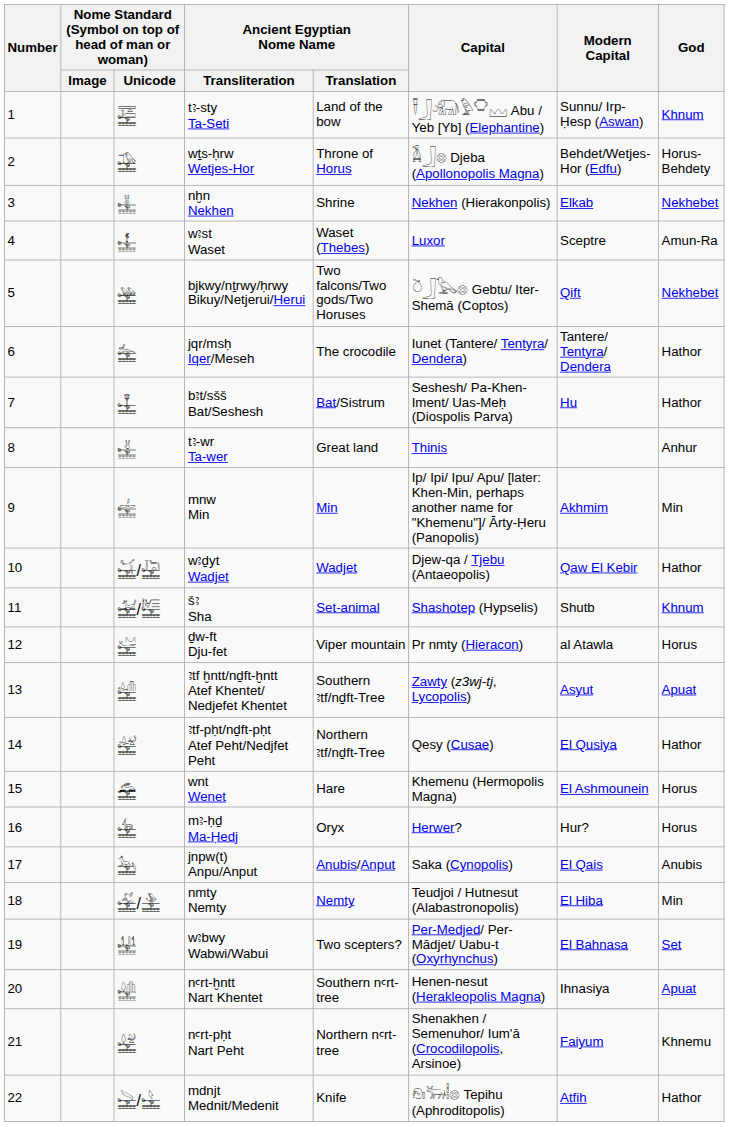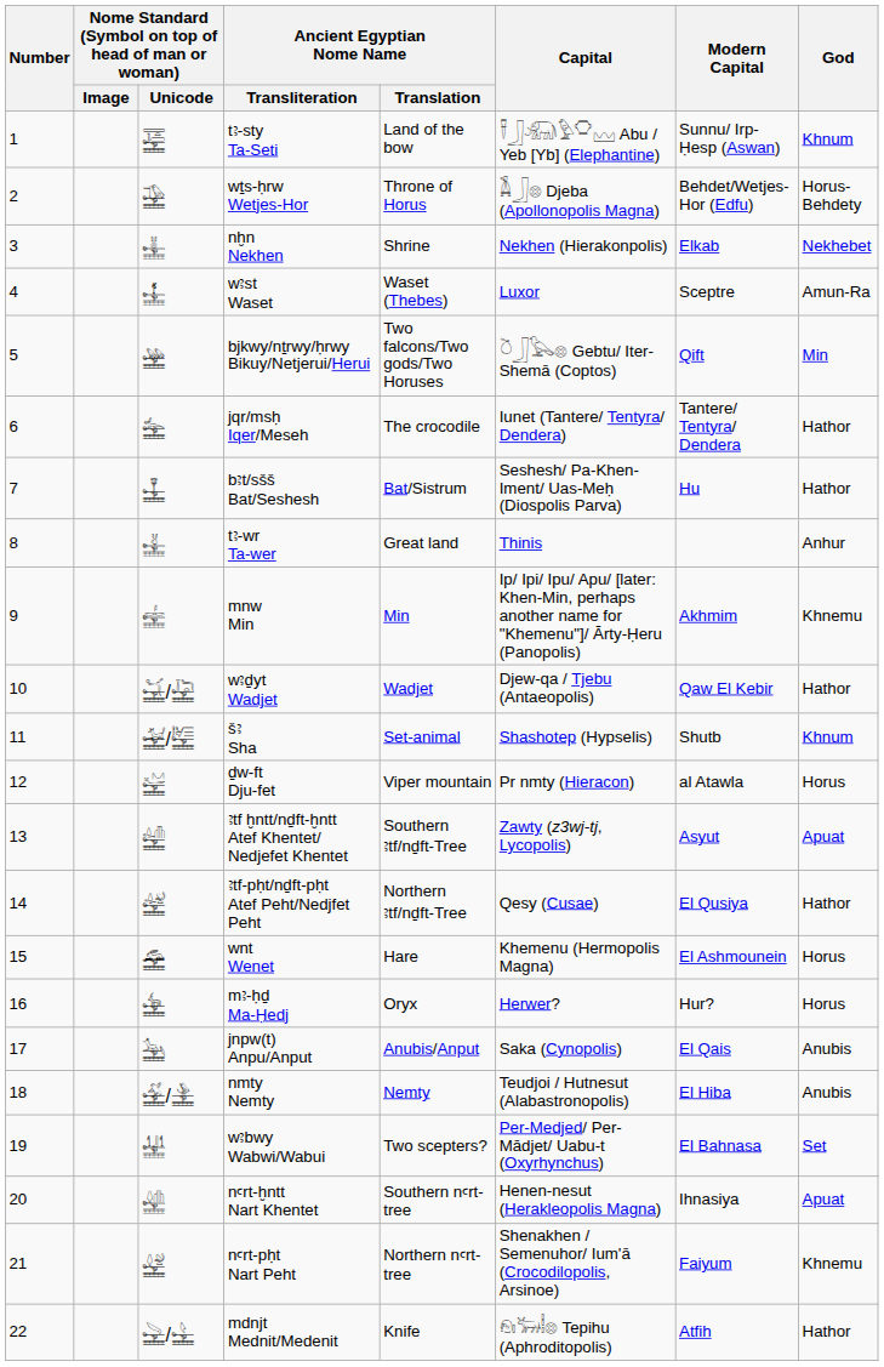 <table class="wikitable">
 <tr>
 <th rowspan="2">Number</th>
 <th colspan="2">Nome Standard (Symbol on top of head of man or woman)</th>
 <th colspan="2">Ancient Egyptian<br>Nome Name</th>
 <th rowspan="2">Capital</th>
 <th rowspan="2">Modern Capital</th>
 <th rowspan="2">God</th>
 </tr>
 <tr>
 <th>Image</th>
 <th>Unicode</th>
 <th>Transliteration</th>
 <th>Translation</th>
 </tr>
 <tr>
 <td>1</td>
 <td></td>
 <td><big>𓈶</big></td>
 <td>tꜣ-sty<br><a href='#'>Ta-Seti</a></td>
 <td>Land of the bow</td>
 <td><big>𓍋𓃀𓃰𓅱𓎶𓈊</big> Abu / Yeb [Yb] (<a href='#'>Elephantine</a>)</td>
 <td>Sunnu/ Irp-Ḥesp (<a href='#'>Aswan</a>)</td>
 <td><a href='#'>Khnum</a></td>
 </tr>
 <tr>
 <td>2</td>
 <td></td>
 <td><big>𓈷</big></td>
 <td>wṯs-ḥrw<br><a href='#'>Wetjes-Hor</a></td>
 <td>Throne of <a href='#'>Horus</a></td>
 <td><big>𓌥𓃀𓊖</big> Djeba (<a href='#'>Apollonopolis Magna</a>)</td>
 <td>Behdet/Wetjes-Hor (<a href='#'>Edfu</a>)</td>
 <td>Horus-Behdety</td>
 </tr>
 <tr>
 <td>3</td>
 <td></td>
 <td><big>𓈸</big></td>
 <td>nḫn<br><a href='#'>Nekhen</a></td>
 <td>Shrine</td>
 <td><a href='#'>Nekhen</a> (Hierakonpolis)</td>
 <td><a href='#'>Elkab</a></td>
 <td><a href='#'>Nekhebet</a></td>
 </tr>
 <tr>
 <td>4</td>
 <td></td>
 <td><big>𓈹</big></td>
 <td>wꜣst<br>Waset</td>
 <td>Waset (<a href='#'>Thebes</a>)</td>
 <td><a href='#'>Luxor</a></td>
 <td>Sceptre</td>
 <td>Amun-Ra</td>
 </tr>
 <tr>
 <td>5</td>
 <td></td>
 <td><big>𓈺</big></td>
 <td>bjkwy/nṯrwy/ḥrwy<br>Bikuy/Netjerui/<a href='#'>Herui</a></td>
 <td>Two falcons/Two gods/Two Horuses</td>
 <td><big>𓎤𓃀𓅂𓊖</big> Gebtu/ Iter-Shemā (Coptos)</td>
 <td><a href='#'>Qift</a></td>
-<td><a href='#'>Nekhebet</a></td>
+<td><a href='#'>Min</a></td>
 </tr>
 <tr>
 <td>6</td>
 <td><br></td>
 <td><big>𓈻</big></td>
 <td>jqr/msḥ<br><a href='#'>Iqer</a>/Meseh</td>
 <td>The crocodile</td>
 <td>Iunet (Tantere/ <a href='#'>Tentyra</a>/ <a href='#'>Dendera</a>)</td>
 <td>Tantere/ <a href='#'>Tentyra</a>/ <a href='#'>Dendera</a></td>
 <td>Hathor</td>
 </tr>
 <tr>
 <td>7</td>
 <td></td>
 <td><big>𓈼</big></td>
 <td>bꜣt/sšš<br>Bat/Seshesh</td>
 <td><a href='#'>Bat</a>/Sistrum</td>
 <td>Seshesh/ Pa-Khen-Iment/ Uas-Meḥ (Diospolis Parva)</td>
 <td><a href='#'>Hu</a></td>
 <td>Hathor</td>
 </tr>
 <tr>
 <td>8</td>
 <td></td>
 <td><big>𓈽</big></td>
 <td>tꜣ-wr<br><a href='#'>Ta-wer</a></td>
 <td>Great land</td>
 <td><a href='#'>Thinis</a></td>
 <td></td>
 <td>Anhur</td>
 </tr>
 <tr>
 <td>9</td>
 <td></td>
 <td><big>𓈾</big></td>
 <td>mnw<br>Min</td>
 <td><a href='#'>Min</a></td>
 <td>Ip/ Ipi/ Ipu/ Apu/ [later: Khen-Min, perhaps another name for "Khemenu"]/ Ārty-Ḥeru (Panopolis)</td>
 <td><a href='#'>Akhmim</a></td>
-<td>Min</td>
+<td>Khnemu</td>
 </tr>
 <tr>
 <td>10</td>
 <td></td>
 <td><big>𓈿/𓉀</big></td>
 <td>wꜣḏyt<br><a href='#'>Wadjet</a></td>
 <td><a href='#'>Wadjet</a></td>
 <td>Djew-qa / <a href='#'>Tjebu</a> (Antaeopolis)</td>
 <td><a href='#'>Qaw El Kebir</a></td>
 <td>Hathor</td>
 </tr>
 <tr>
 <td>11</td>
 <td><br></td>
 <td><big>𓉁/𓉂</big></td>
 <td>šꜣ<br>Sha</td>
 <td><a href='#'>Set-animal</a></td>
 <td><a href='#'>Shashotep</a> (Hypselis)</td>
 <td>Shutb</td>
 <td><a href='#'>Khnum</a></td>
 </tr>
 <tr>
 <td>12</td>
 <td></td>
 <td><big>𓉃</big></td>
 <td>ḏw-ft<br>Dju-fet</td>
 <td>Viper mountain</td>
 <td>Pr nmty (<a href='#'>Hieracon</a>)</td>
 <td>al Atawla</td>
 <td>Horus</td>
 </tr>
 <tr>
 <td>13</td>
 <td></td>
 <td><big>𓉄</big></td>
 <td>ꜣtf ḫntt/nḏft-ḫntt<br>Atef Khentet/ Nedjefet Khentet</td>
 <td>Southern ꜣtf/nḏft-Tree</td>
 <td><a href='#'>Zawty</a> (<em>z3wj-tj</em>, <a href='#'>Lycopolis</a>)</td>
 <td><a href='#'>Asyut</a></td>
 <td><a href='#'>Apuat</a></td>
 </tr>
 <tr>
 <td>14</td>
 <td></td>
 <td><big>𓉅</big></td>
 <td>ꜣtf-pḥt/nḏft-pḥt<br>Atef Peht/Nedjfet Peht</td>
 <td>Northern ꜣtf/nḏft-Tree</td>
 <td>Qesy (<a href='#'>Cusae</a>)</td>
 <td><a href='#'>El Qusiya</a></td>
 <td>Hathor</td>
 </tr>
 <tr>
 <td>15</td>
 <td></td>
 <td><big>𓉆</big></td>
 <td>wnt<br><a href='#'>Wenet</a></td>
 <td>Hare</td>
 <td>Khemenu (Hermopolis Magna)</td>
 <td><a href='#'>El Ashmounein</a></td>
 <td>Horus</td>
 </tr>
 <tr>
 <td>16</td>
 <td></td>
 <td><big>𓉇</big></td>
 <td>mꜣ-ḥḏ<br><a href='#'>Ma-Ḥedj</a></td>
 <td>Oryx</td>
 <td><a href='#'>Herwer</a>?</td>
 <td>Hur?</td>
 <td>Horus</td>
 </tr>
 <tr>
 <td>17</td>
 <td></td>
 <td><big>𓉈</big></td>
 <td>jnpw(t)<br>Anpu/Anput</td>
 <td><a href='#'>Anubis</a>/<a href='#'>Anput</a></td>
 <td>Saka (<a href='#'>Cynopolis</a>)</td>
 <td><a href='#'>El Qais</a></td>
 <td>Anubis</td>
 </tr>
 <tr>
 <td>18</td>
 <td></td>
 <td><big>𓉉/𓉊</big></td>
 <td>nmty<br>Nemty</td>
 <td><a href='#'>Nemty</a></td>
 <td>Teudjoi / Hutnesut (Alabastronopolis)</td>
 <td><a href='#'>El Hiba</a></td>
-<td>Min</td>
+<td>Anubis</td>
 </tr>
 <tr>
 <td>19</td>
 <td></td>
 <td><big>𓉋</big></td>
 <td>wꜣbwy<br>Wabwi/Wabui</td>
 <td>Two scepters?</td>
 <td><a href='#'>Per-Medjed</a>/ Per-Mādjet/ Uabu-t (<a href='#'>Oxyrhynchus</a>)</td>
 <td><a href='#'>El Bahnasa</a></td>
 <td><a href='#'>Set</a></td>
 </tr>
 <tr>
 <td>20</td>
 <td></td>
 <td><big>𓉌</big></td>
 <td>nꜥrt-ḫntt<br>Nart Khentet</td>
 <td>Southern nꜥrt-tree</td>
 <td>Henen-nesut (<a href='#'>Herakleopolis Magna</a>)</td>
 <td>Ihnasiya</td>
 <td><a href='#'>Apuat</a></td>
 </tr>
 <tr>
 <td>21</td>
 <td></td>
 <td><big>𓉍</big></td>
 <td>nꜥrt-pḥt<br>Nart Peht</td>
 <td>Northern nꜥrt-tree</td>
 <td>Shenakhen / Semenuhor/ Ium'ā (<a href='#'>Crocodilopolis</a>, Arsinoe)</td>
 <td><a href='#'>Faiyum</a></td>
 <td>Khnemu</td>
 </tr>
 <tr>
 <td>22</td>
 <td></td>
 <td><big>𓉎/𓉏</big></td>
 <td>mdnjt<br>Mednit/Medenit</td>
 <td>Knife</td>
 <td><big>𓁶𓏤𓃒𓏪𓊖</big> Tepihu (Aphroditopolis)</td>
 <td><a href='#'>Atfih</a></td>
 <td>Hathor</td>
 </tr>
 </table>
